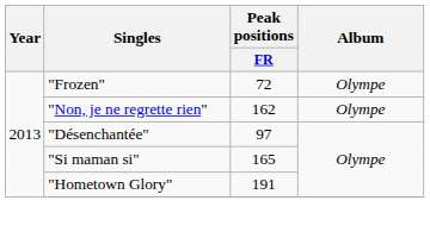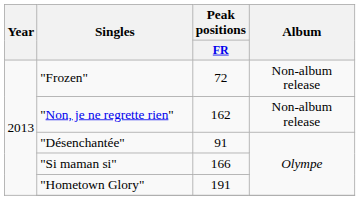 <table class="wikitable">
 <tr>
 <th align="center" rowspan="2" width="10">Year</th>
 <th align="center" rowspan="2" width="180">Singles</th>
 <th align="center" colspan="1" width="20">Peak positions</th>
 <th align="center" rowspan="2" width="120">Album</th>
 </tr>
 <tr>
 <th scope="col" style="width:3em;font-size:90%;"><a href='#'>FR</a><br></th>
 </tr>
 <tr>
 <td style="text-align:center;" rowspan=8>2013</td>
 <td>"Frozen"</td>
 <td style="text-align:center;">72</td>
-<td style="text-align:center;" rowspan=1><em>Olympe</em></td>
+<td style="text-align:center;" rowspan=1>Non-album release</td>
 </tr>
 <tr>
 <td>"<a href='#'>Non, je ne regrette rien</a>"</td>
 <td style="text-align:center;">162</td>
-<td style="text-align:center;" rowspan=1><em>Olympe</em></td>
+<td style="text-align:center;" rowspan=1>Non-album release</td>
 </tr>
 <tr>
 <td>"Désenchantée"</td>
-<td style="text-align:center;">97</td>
+<td style="text-align:center;">91</td>
 <td style="text-align:center;" rowspan=3><em>Olympe</em></td>
 </tr>
 <tr>
 <td>"Si maman si"</td>
-<td style="text-align:center;">165</td>
+<td style="text-align:center;">166</td>
 </tr>
 <tr>
 <td>"Hometown Glory"</td>
 <td style="text-align:center;">191</td>
 </tr>
 <tr>
 </tr>
 </table>
